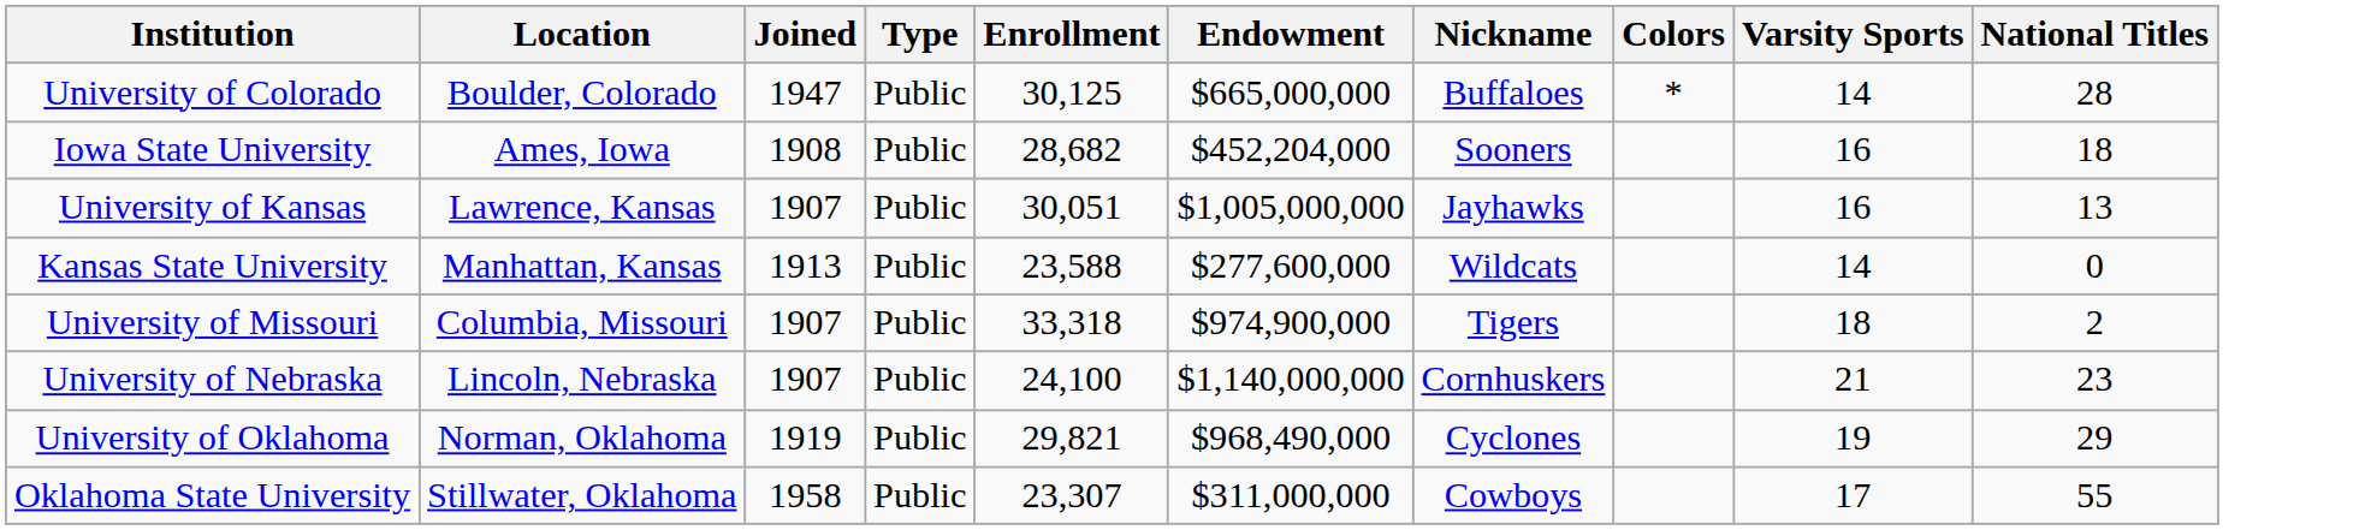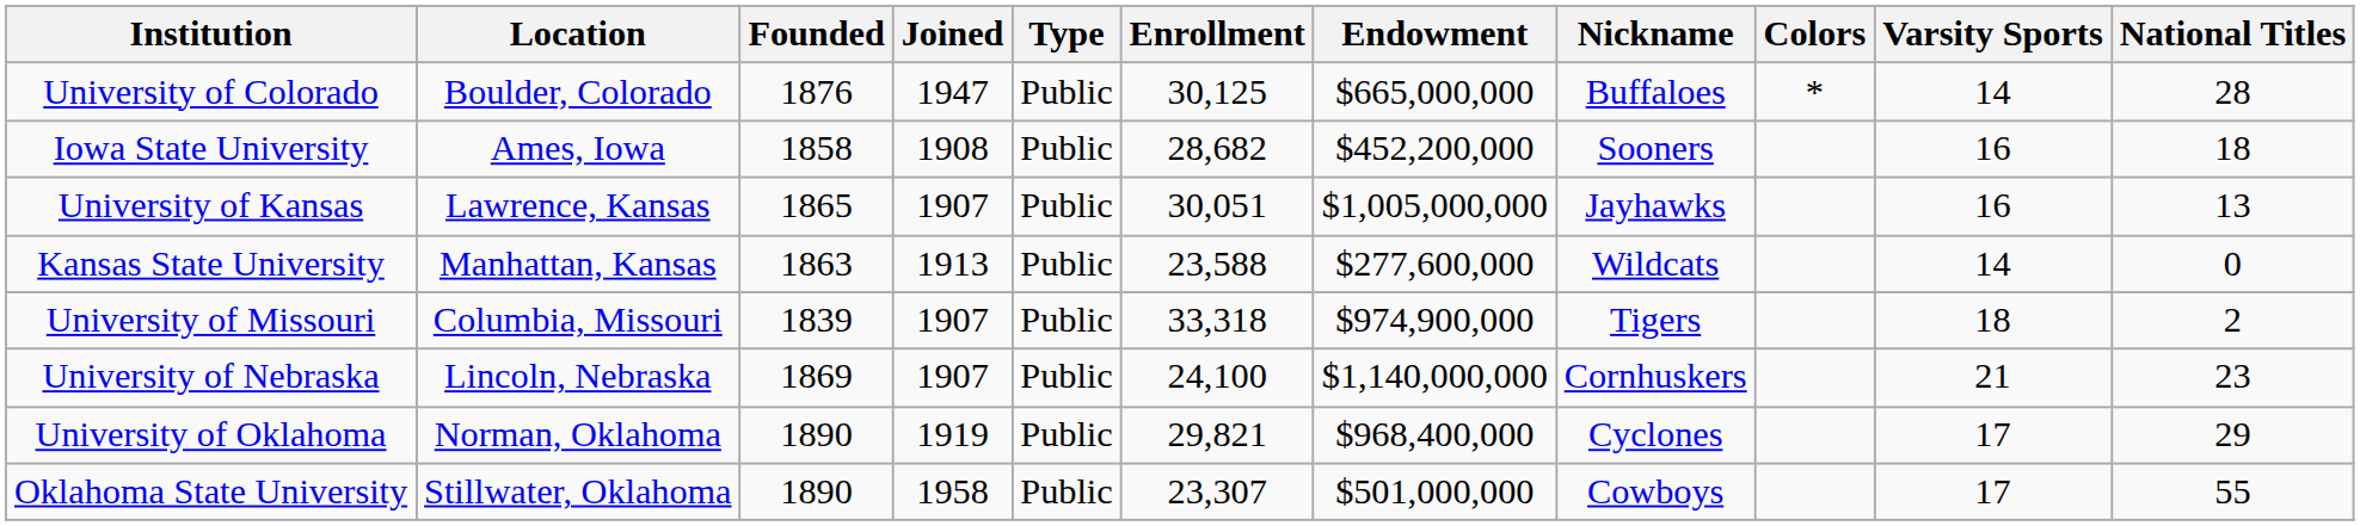 <table class="wikitable sortable" style="text-align:center;">
 <tr>
 <th>Institution</th>
 <th>Location</th>
+<th>Founded</th>
 <th>Joined</th>
 <th>Type</th>
 <th>Enrollment</th>
 <th>Endowment</th>
 <th>Nickname</th>
 <th>Colors</th>
 <th>Varsity Sports</th>
 <th>National Titles</th>
 </tr>
 <tr>
 <td><a href='#'>University of Colorado</a></td>
 <td><a href='#'>Boulder, Colorado</a></td>
+<td>1876</td>
 <td>1947</td>
 <td>Public</td>
 <td>30,125</td>
 <td>$665,000,000</td>
 <td><a href='#'>Buffaloes</a></td>
 <td>*</td>
 <td>14</td>
 <td>28</td>
 </tr>
 <tr>
 <td><a href='#'>Iowa State University</a></td>
 <td><a href='#'>Ames, Iowa</a></td>
+<td>1858</td>
 <td>1908</td>
 <td>Public</td>
 <td>28,682</td>
-<td>$452,204,000</td>
+<td>$452,200,000</td>
 <td><a href='#'>Sooners</a></td>
 <td></td>
 <td>16</td>
 <td>18</td>
 </tr>
 <tr>
 <td><a href='#'>University of Kansas</a></td>
 <td><a href='#'>Lawrence, Kansas</a></td>
+<td>1865</td>
 <td>1907</td>
 <td>Public</td>
 <td>30,051</td>
 <td>$1,005,000,000</td>
 <td><a href='#'>Jayhawks</a></td>
 <td></td>
 <td>16</td>
 <td>13</td>
 </tr>
 <tr>
 <td><a href='#'>Kansas State University</a></td>
 <td><a href='#'>Manhattan, Kansas</a></td>
+<td>1863</td>
 <td>1913</td>
 <td>Public</td>
 <td>23,588</td>
 <td>$277,600,000</td>
 <td><a href='#'>Wildcats</a></td>
 <td></td>
 <td>14</td>
 <td>0</td>
 </tr>
 <tr>
 <td><a href='#'>University of Missouri</a></td>
 <td><a href='#'>Columbia, Missouri</a></td>
+<td>1839</td>
 <td>1907</td>
 <td>Public</td>
 <td>33,318</td>
 <td>$974,900,000</td>
 <td><a href='#'>Tigers</a></td>
 <td></td>
 <td>18</td>
 <td>2</td>
 </tr>
 <tr>
 <td><a href='#'>University of Nebraska</a></td>
 <td><a href='#'>Lincoln, Nebraska</a></td>
+<td>1869</td>
 <td>1907</td>
 <td>Public</td>
 <td>24,100</td>
 <td>$1,140,000,000</td>
 <td><a href='#'>Cornhuskers</a></td>
 <td></td>
 <td>21</td>
 <td>23</td>
 </tr>
 <tr>
 <td><a href='#'>University of Oklahoma</a></td>
 <td><a href='#'>Norman, Oklahoma</a></td>
+<td>1890</td>
 <td>1919</td>
 <td>Public</td>
 <td>29,821</td>
-<td>$968,490,000</td>
+<td>$968,400,000</td>
 <td><a href='#'>Cyclones</a></td>
 <td></td>
-<td>19</td>
+<td>17</td>
 <td>29</td>
 </tr>
 <tr>
 <td><a href='#'>Oklahoma State University</a></td>
 <td><a href='#'>Stillwater, Oklahoma</a></td>
+<td>1890</td>
 <td>1958</td>
 <td>Public</td>
 <td>23,307</td>
-<td>$311,000,000</td>
+<td>$501,000,000</td>
 <td><a href='#'>Cowboys</a></td>
 <td></td>
 <td>17</td>
 <td>55</td>
 </tr>
 </table>
